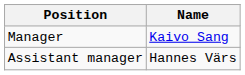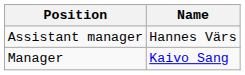 <table class="wikitable" style="text-align:left;">
 <tr>
 <th>Position</th>
 <th>Name</th>
 </tr>
 <tr>
+<td>Assistant manager</td>
+<td> Hannes Värs</td>
+</tr>
+<tr>
 <td>Manager</td>
 <td> <a href='#'>Kaivo Sang</a></td>
 </tr>
-<tr>
-<td>Assistant manager</td>
-<td> Hannes Värs</td>
-</tr>
 </table>
